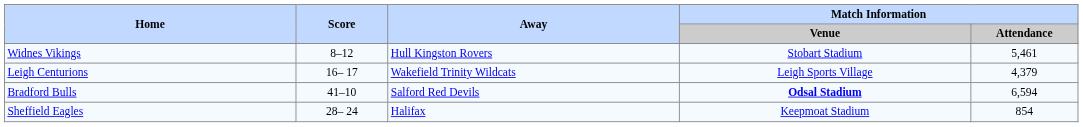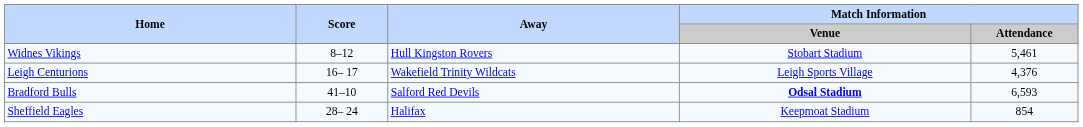 <table border=1 style="border-collapse:collapse; font-size:85%; text-align:center;" cellpadding=3 cellspacing=0 width=100%>
 <tr bgcolor=#C1D8FF>
 <th rowspan=2 width=19%>Home</th>
 <th rowspan=2 width=6%>Score</th>
 <th rowspan=2 width=19%>Away</th>
 <th colspan=2>Match Information</th>
 </tr>
 <tr bgcolor=#CCCCCC>
 <th width=19%>Venue</th>
 <th width=7%>Attendance</th>
 </tr>
 <tr bgcolor=#F5FAFF>
 <td align=left> <a href='#'>Widnes Vikings</a></td>
 <td>8–12</td>
 <td align=left> <a href='#'>Hull Kingston Rovers</a></td>
 <td><a href='#'>Stobart Stadium</a></td>
 <td>5,461</td>
 </tr>
 <tr bgcolor=#F5FAFF>
 <td align=left> <a href='#'>Leigh Centurions</a></td>
 <td>16– 17</td>
 <td align=left> <a href='#'>Wakefield Trinity Wildcats</a></td>
 <td><a href='#'>Leigh Sports Village</a></td>
-<td>4,379</td>
+<td>4,376</td>
 </tr>
 <tr bgcolor=#F5FAFF>
 <td align=left> <a href='#'>Bradford Bulls</a></td>
 <td>41–10</td>
 <td align=left> <a href='#'>Salford Red Devils</a></td>
 <td><strong><a href='#'>Odsal Stadium</a></strong></td>
-<td>6,594</td>
+<td>6,593</td>
 </tr>
 <tr bgcolor=#F5FAFF>
 <td align=left> <a href='#'>Sheffield Eagles</a></td>
 <td>28– 24</td>
 <td align=left> <a href='#'>Halifax</a></td>
 <td><a href='#'>Keepmoat Stadium</a></td>
 <td>854</td>
 </tr>
 </table>
